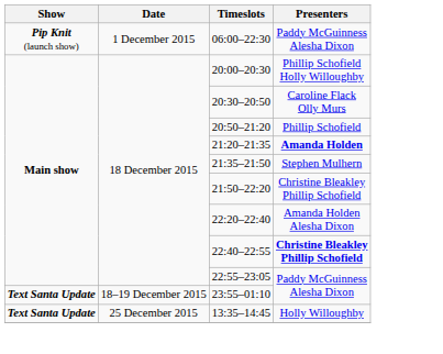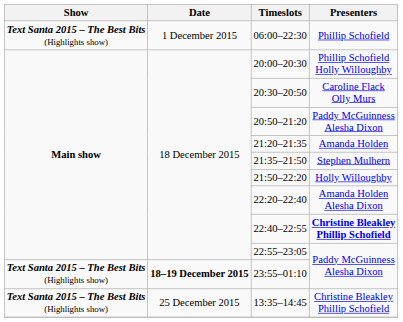 <table class="wikitable" style=text-align:center;">
 <tr>
 <th>Show</th>
 <th>Date</th>
 <th>Timeslots</th>
 <th>Presenters</th>
 </tr>
 <tr>
-<td><strong><em>Pip Knit</em></strong><br><small>(launch show)</small></td>
+<td><strong><em>Text Santa 2015 – The Best Bits</em></strong><br><small>(Highlights show)</small></td>
 <td>1 December 2015</td>
 <td>06:00–22:30</td>
-<td><a href='#'>Paddy McGuinness</a><br><a href='#'>Alesha Dixon</a></td>
+<td><a href='#'>Phillip Schofield</a></td>
 </tr>
 <tr>
 <td rowspan=9><strong>Main show</strong></td>
 <td rowspan=9>18 December 2015</td>
 <td>20:00–20:30</td>
 <td><a href='#'>Phillip Schofield</a><br><a href='#'>Holly Willoughby</a></td>
 </tr>
 <tr>
 <td>20:30–20:50</td>
 <td><a href='#'>Caroline Flack</a><br><a href='#'>Olly Murs</a></td>
 </tr>
 <tr>
 <td>20:50–21:20</td>
-<td><a href='#'>Phillip Schofield</a></td>
+<td><a href='#'>Paddy McGuinness</a><br><a href='#'>Alesha Dixon</a></td>
 </tr>
 <tr>
 <td>21:20–21:35</td>
-<td><strong><a href='#'>Amanda Holden</a></strong></td>
+<td><a href='#'>Amanda Holden</a></td>
 </tr>
 <tr>
 <td>21:35–21:50</td>
 <td><a href='#'>Stephen Mulhern</a></td>
 </tr>
 <tr>
 <td>21:50–22:20</td>
-<td><a href='#'>Christine Bleakley</a><br><a href='#'>Phillip Schofield</a></td>
+<td><a href='#'>Holly Willoughby</a></td>
 </tr>
 <tr>
 <td>22:20–22:40</td>
 <td><a href='#'>Amanda Holden</a><br><a href='#'>Alesha Dixon</a></td>
 </tr>
 <tr>
 <td>22:40–22:55</td>
 <td><strong><a href='#'>Christine Bleakley</a><br><a href='#'>Phillip Schofield</a></strong></td>
 </tr>
 <tr>
 <td>22:55–23:05</td>
 <td rowspan=2><a href='#'>Paddy McGuinness</a><br><a href='#'>Alesha Dixon</a></td>
 </tr>
 <tr>
-<td><strong><em>Text Santa Update</em></strong></td>
-<td>18–19 December 2015</td>
+<td><strong><em>Text Santa 2015 – The Best Bits</em></strong><br><small>(Highlights show)</small></td>
+<td><strong>18–19 December 2015</strong></td>
 <td>23:55–01:10</td>
 </tr>
 <tr>
-<td><strong><em>Text Santa Update</em></strong></td>
+<td><strong><em>Text Santa 2015 – The Best Bits</em></strong><br><small>(Highlights show)</small></td>
 <td>25 December 2015</td>
 <td>13:35–14:45</td>
-<td><a href='#'>Holly Willoughby</a></td>
+<td><a href='#'>Christine Bleakley</a><br><a href='#'>Phillip Schofield</a></td>
 </tr>
 <tr>
 </tr>
 </table>
